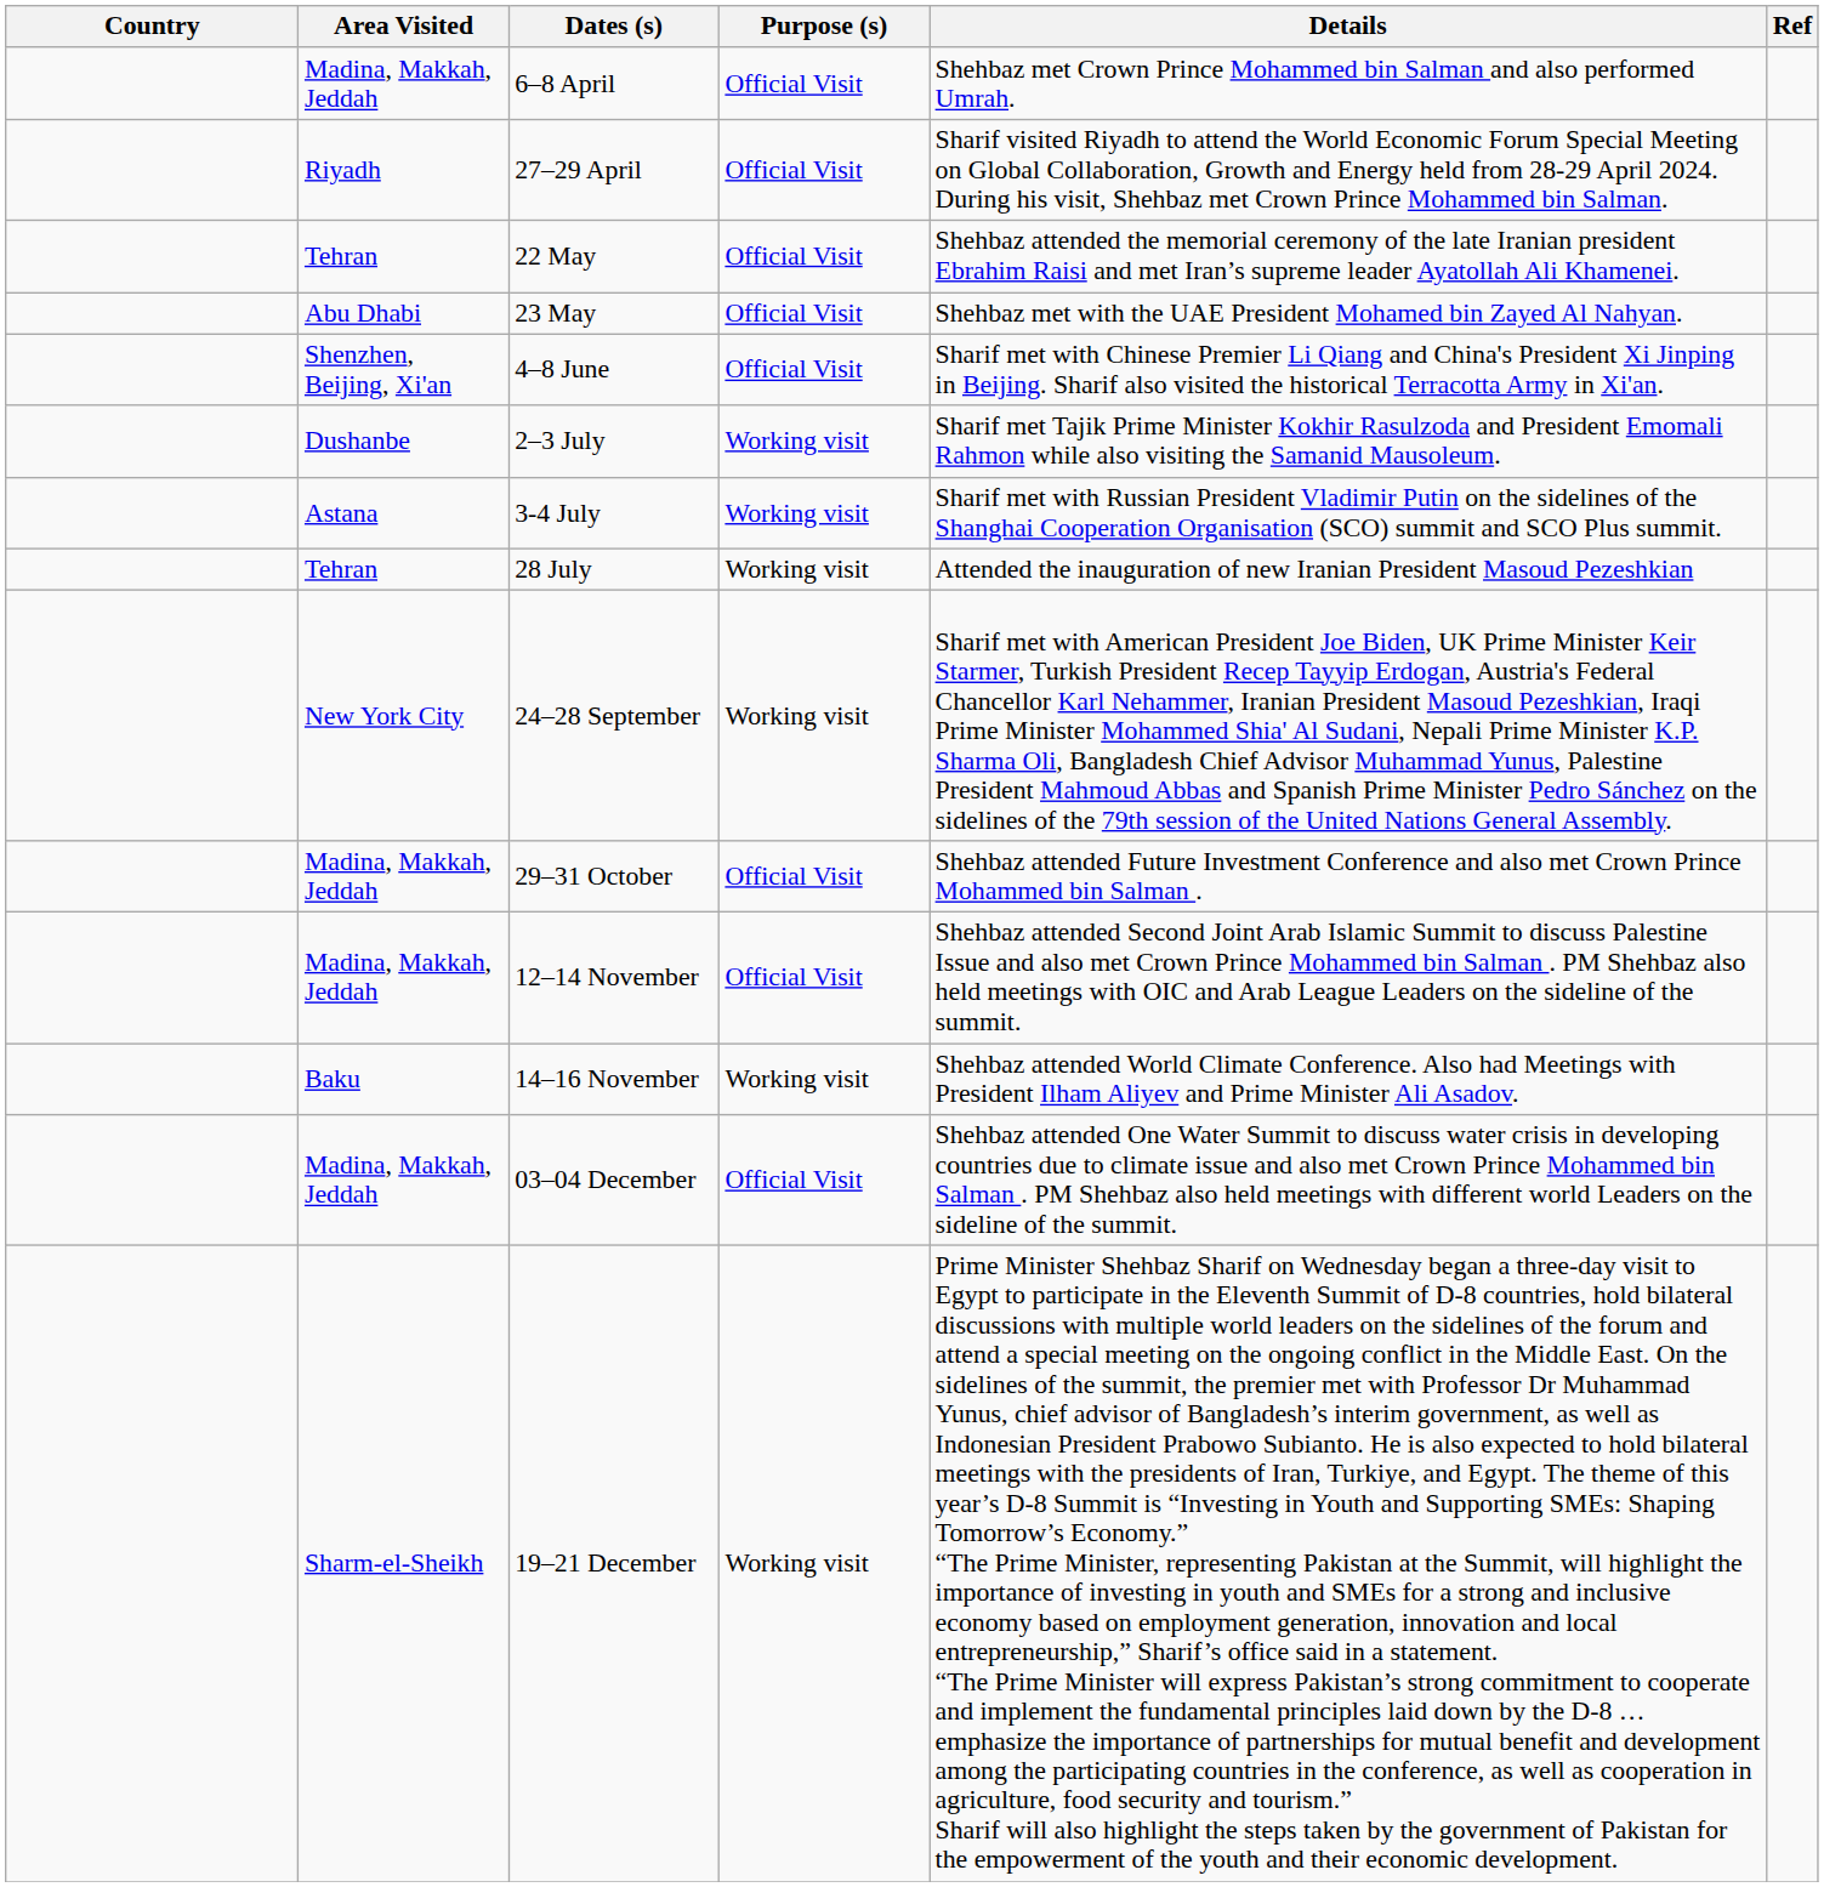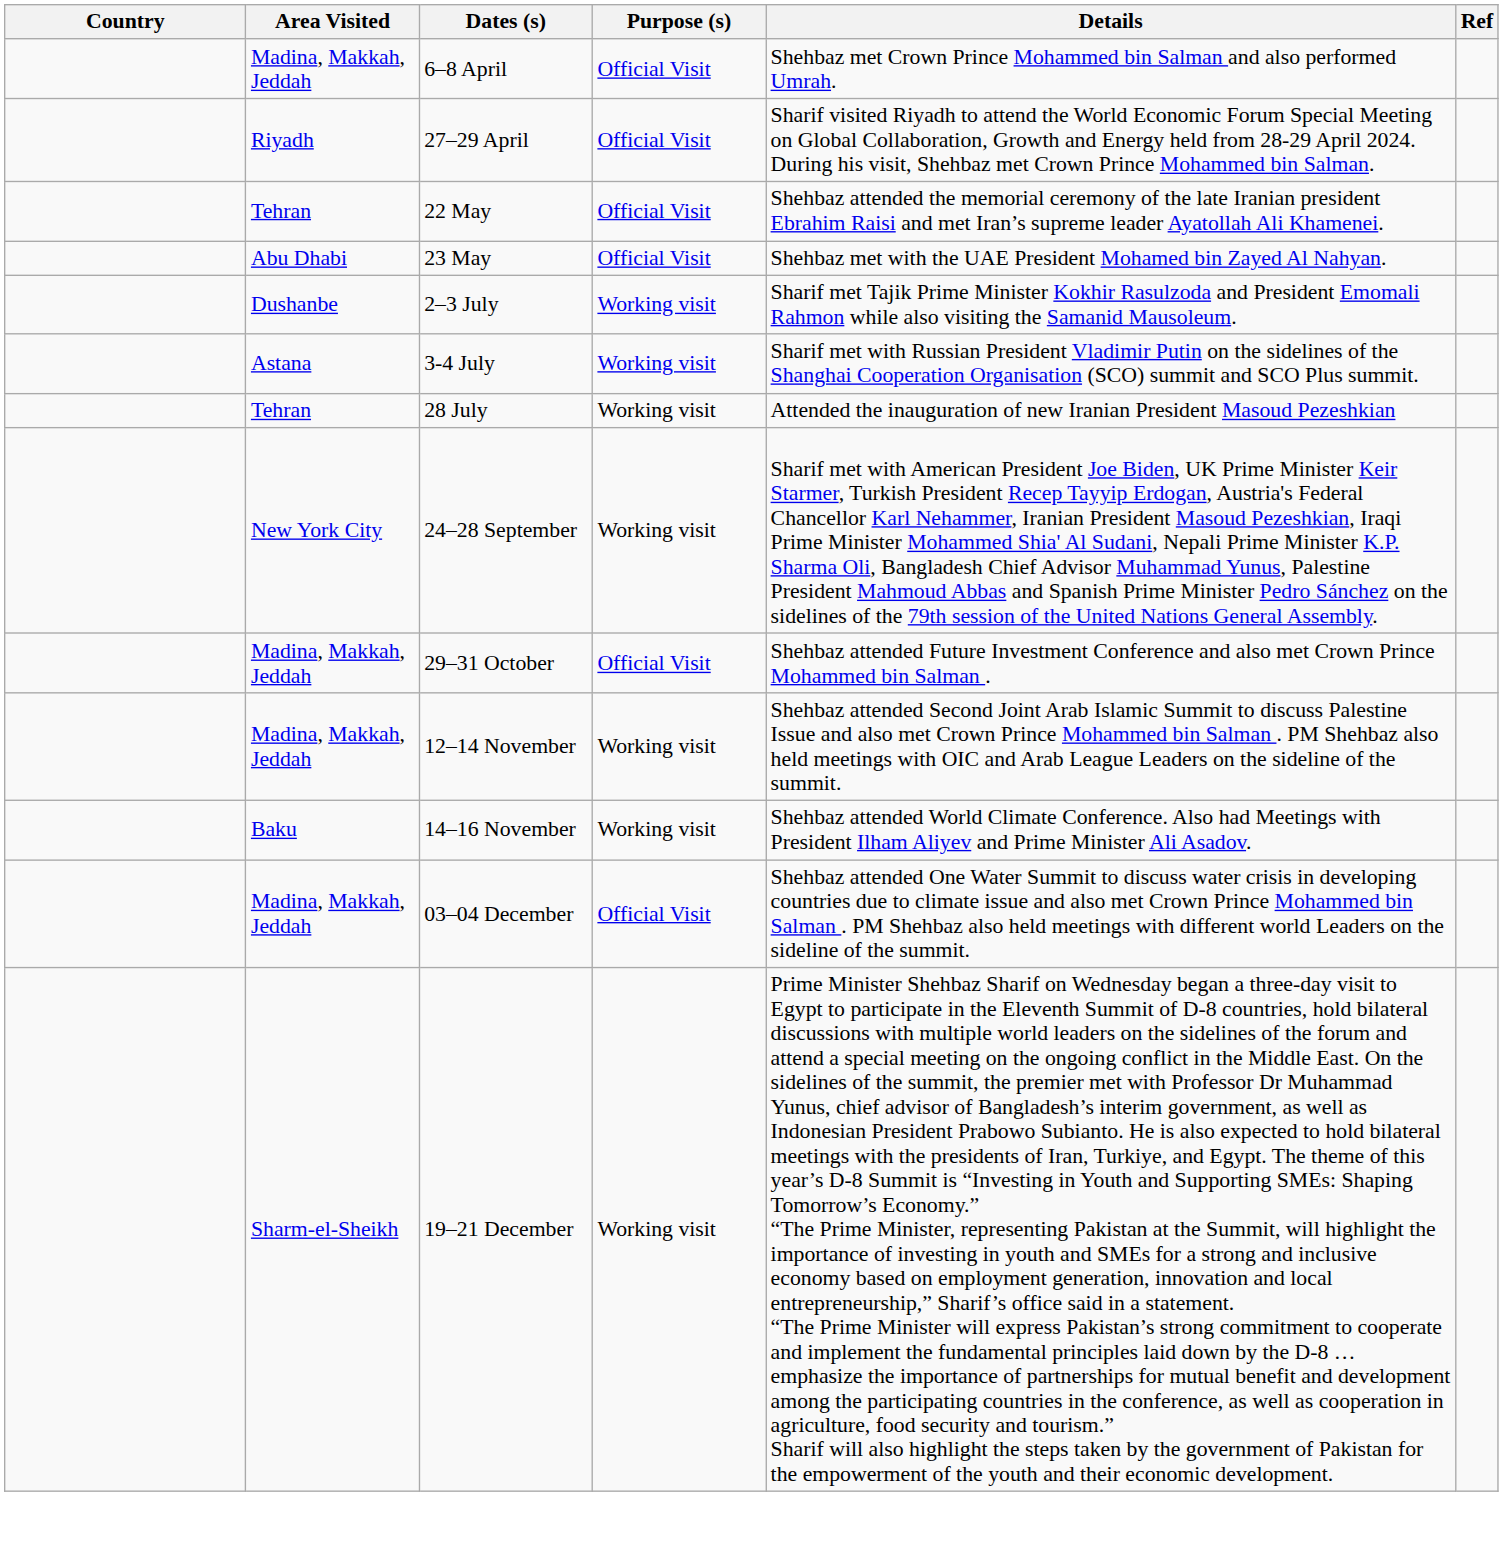 <table class="wikitable outercollapse sortable">
 <tr>
 <th width=170>Country</th>
 <th width=120>Area Visited</th>
 <th width=120>Dates (s)</th>
 <th width=120>Purpose (s)</th>
 <th width=500>Details</th>
 <th width=20>Ref</th>
 </tr>
 <tr>
 <td></td>
 <td><a href='#'>Madina</a>, <a href='#'>Makkah</a>, <a href='#'>Jeddah</a></td>
 <td>6–8 April</td>
 <td><a href='#'>Official Visit</a></td>
 <td> Shehbaz met Crown Prince <a href='#'>Mohammed bin Salman </a> and also performed <a href='#'>Umrah</a>.</td>
 <td></td>
 </tr>
 <tr>
 <td></td>
 <td><a href='#'>Riyadh</a></td>
 <td>27–29 April</td>
 <td><a href='#'>Official Visit</a></td>
 <td>Sharif visited Riyadh to attend the World Economic Forum Special Meeting on Global Collaboration, Growth and Energy held from 28-29 April 2024. During his visit, Shehbaz met Crown Prince <a href='#'>Mohammed bin Salman</a>.</td>
 <td></td>
 </tr>
 <tr>
 <td></td>
 <td><a href='#'>Tehran</a></td>
 <td>22 May</td>
 <td><a href='#'>Official Visit</a></td>
 <td>Shehbaz attended the memorial ceremony of the late Iranian president <a href='#'>Ebrahim Raisi</a> and met Iran’s supreme leader <a href='#'>Ayatollah Ali Khamenei</a>.</td>
 <td></td>
 </tr>
 <tr>
 <td></td>
 <td><a href='#'>Abu Dhabi</a></td>
 <td>23 May</td>
 <td><a href='#'>Official Visit</a></td>
 <td>Shehbaz met with the UAE President <a href='#'>Mohamed bin Zayed Al Nahyan</a>.</td>
-<td></td>
-</tr>
-<tr>
-<td></td>
-<td><a href='#'>Shenzhen</a>, <a href='#'>Beijing</a>, <a href='#'>Xi'an</a></td>
-<td>4–8 June</td>
-<td><a href='#'>Official Visit</a></td>
-<td> Sharif met with Chinese Premier <a href='#'>Li Qiang</a> and China's President <a href='#'>Xi Jinping</a> in <a href='#'>Beijing</a>. Sharif also visited the historical <a href='#'>Terracotta Army</a> in <a href='#'>Xi'an</a>.</td>
 <td></td>
 </tr>
 <tr>
 <td></td>
 <td><a href='#'>Dushanbe</a></td>
 <td>2–3 July</td>
 <td><a href='#'>Working visit</a></td>
 <td>Sharif met Tajik Prime Minister <a href='#'>Kokhir Rasulzoda</a> and President <a href='#'>Emomali Rahmon</a> while also visiting the <a href='#'>Samanid Mausoleum</a>.</td>
 <td></td>
 </tr>
 <tr>
 <td></td>
 <td><a href='#'>Astana</a></td>
 <td>3-4 July</td>
 <td><a href='#'>Working visit</a></td>
 <td>Sharif met with Russian President <a href='#'>Vladimir Putin</a> on the sidelines of the <a href='#'>Shanghai Cooperation Organisation</a> (SCO) summit and SCO Plus summit.</td>
 <td></td>
 </tr>
 <tr>
 <td></td>
 <td><a href='#'>Tehran</a></td>
 <td>28 July</td>
 <td>Working visit</td>
 <td>Attended the inauguration of new Iranian President <a href='#'>Masoud Pezeshkian</a></td>
 <td></td>
 </tr>
 <tr>
 <td><br></td>
 <td><a href='#'>New York City</a></td>
 <td>24–28 September</td>
 <td>Working visit</td>
 <td><br>Sharif met with American President <a href='#'>Joe Biden</a>, UK Prime Minister <a href='#'>Keir Starmer</a>, Turkish President <a href='#'>Recep Tayyip Erdogan</a>, Austria's Federal Chancellor <a href='#'>Karl Nehammer</a>, Iranian President <a href='#'>Masoud Pezeshkian</a>, Iraqi Prime Minister <a href='#'>Mohammed Shia' Al Sudani</a>, Nepali Prime Minister <a href='#'>K.P. Sharma Oli</a>, Bangladesh Chief Advisor <a href='#'>Muhammad Yunus</a>, Palestine President <a href='#'>Mahmoud Abbas</a> and Spanish Prime Minister <a href='#'>Pedro Sánchez</a> on the sidelines of the <a href='#'>79th session of the United Nations General Assembly</a>.</td>
 <td></td>
 </tr>
 <tr>
 <td></td>
 <td><a href='#'>Madina</a>, <a href='#'>Makkah</a>, <a href='#'>Jeddah</a></td>
 <td>29–31 October</td>
 <td><a href='#'>Official Visit</a></td>
 <td> Shehbaz attended Future Investment Conference and also met Crown Prince <a href='#'>Mohammed bin Salman </a>.</td>
 <td></td>
 </tr>
 <tr>
 <td></td>
 <td><a href='#'>Madina</a>, <a href='#'>Makkah</a>, <a href='#'>Jeddah</a></td>
 <td>12–14 November</td>
-<td><a href='#'>Official Visit</a></td>
+<td>Working visit</td>
 <td> Shehbaz attended Second Joint Arab Islamic Summit to discuss Palestine Issue and also met Crown Prince <a href='#'>Mohammed bin Salman </a>. PM Shehbaz also held meetings with OIC and Arab League Leaders on the sideline of the summit.</td>
 <td></td>
 </tr>
 <tr>
 <td></td>
 <td><a href='#'>Baku</a></td>
 <td>14–16 November</td>
 <td>Working visit</td>
 <td> Shehbaz attended World Climate Conference. Also had Meetings with President <a href='#'>Ilham Aliyev</a> and Prime Minister <a href='#'>Ali Asadov</a>.</td>
 <td></td>
 </tr>
 <tr>
 <td></td>
 <td><a href='#'>Madina</a>, <a href='#'>Makkah</a>, <a href='#'>Jeddah</a></td>
 <td>03–04 December</td>
 <td><a href='#'>Official Visit</a></td>
 <td> Shehbaz attended One Water Summit to discuss water crisis in developing countries due to climate issue and also met Crown Prince <a href='#'>Mohammed bin Salman </a>. PM Shehbaz also held meetings with different world Leaders on the sideline of the summit.</td>
 <td></td>
 </tr>
 <tr>
 <td></td>
 <td><a href='#'>Sharm-el-Sheikh</a></td>
 <td>19–21 December</td>
 <td>Working visit</td>
 <td>Prime Minister Shehbaz Sharif on Wednesday began a three-day visit to Egypt to participate in the Eleventh Summit of D-8 countries, hold bilateral discussions with multiple world leaders on the sidelines of the forum and attend a special meeting on the ongoing conflict in the Middle East. On the sidelines of the summit, the premier met with Professor Dr Muhammad Yunus, chief advisor of Bangladesh’s interim government, as well as Indonesian President Prabowo Subianto. He is also expected to hold bilateral meetings with the presidents of Iran, Turkiye, and Egypt. The theme of this year’s D-8 Summit is “Investing in Youth and Supporting SMEs: Shaping Tomorrow’s Economy.”<br>“The Prime Minister, representing Pakistan at the Summit, will highlight the importance of investing in youth and SMEs for a strong and inclusive economy based on employment generation, innovation and local entrepreneurship,” Sharif’s office said in a statement.<br>“The Prime Minister will express Pakistan’s strong commitment to cooperate and implement the fundamental principles laid down by the D-8 … emphasize the importance of partnerships for mutual benefit and development among the participating countries in the conference, as well as cooperation in agriculture, food security and tourism.”<br>Sharif will also highlight the steps taken by the government of Pakistan for the empowerment of the youth and their economic development.</td>
 </tr>
 </table>
